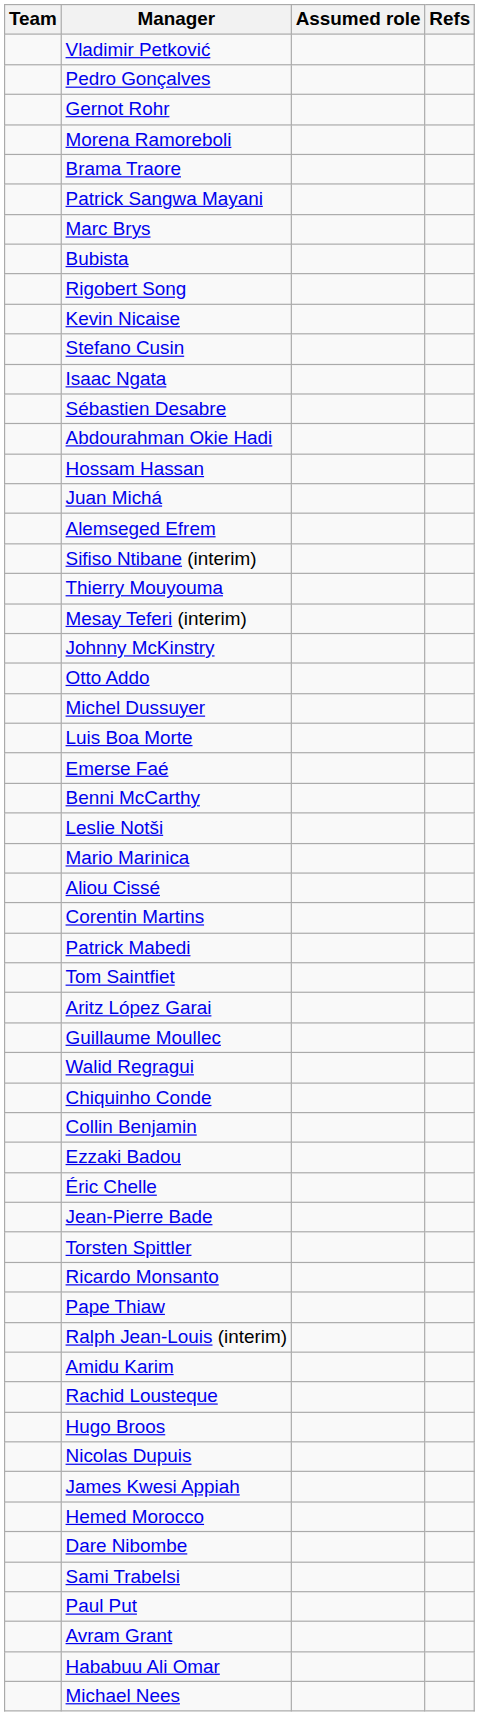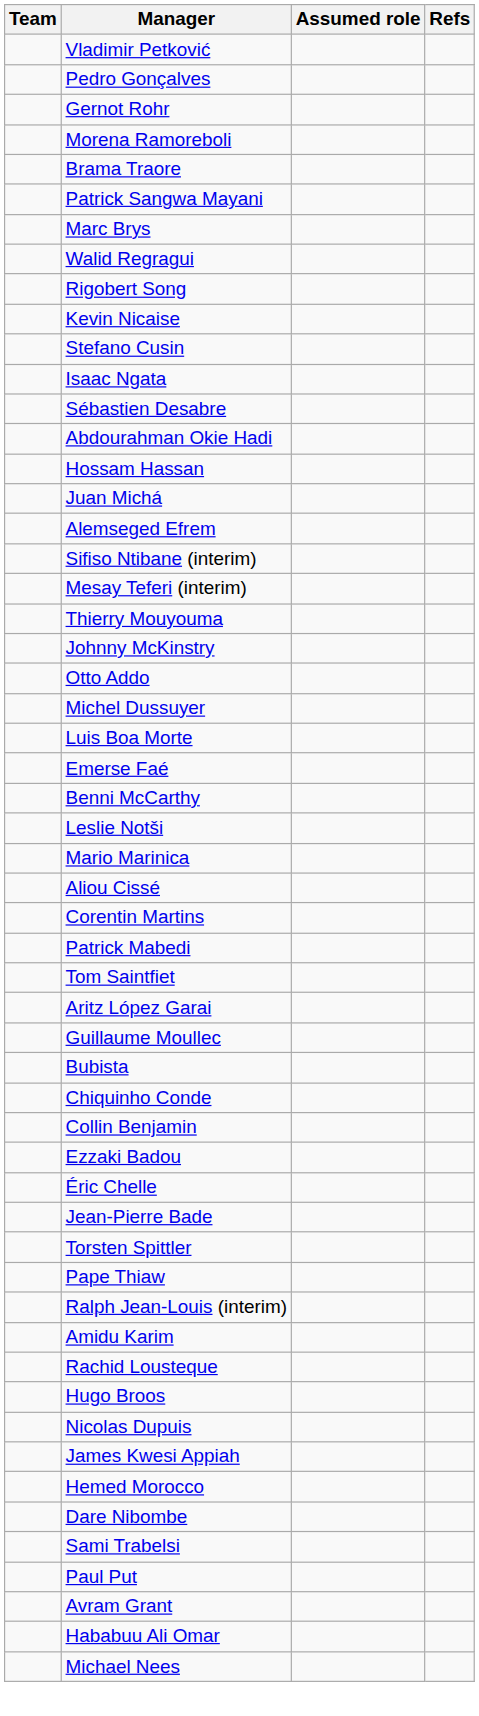 <table class="wikitable sortable">
 <tr>
 <th>Team</th>
 <th>Manager</th>
 <th>Assumed role</th>
 <th class=unsortable>Refs</th>
 </tr>
 <tr>
 <td></td>
 <td data-sort-value="Petkovic"> <a href='#'>Vladimir Petković</a></td>
 <td></td>
 <td align=center></td>
 </tr>
 <tr>
 <td></td>
 <td data-sort-value="Goncalves"> <a href='#'>Pedro Gonçalves</a></td>
 <td></td>
 <td align=center></td>
 </tr>
 <tr>
 <td></td>
 <td data-sort-value="Rohr"> <a href='#'>Gernot Rohr</a></td>
 <td></td>
 <td align=center></td>
 </tr>
 <tr>
 <td></td>
 <td data-sort-value="Ramoreboli"> <a href='#'>Morena Ramoreboli</a></td>
 <td></td>
 <td align=center></td>
 </tr>
 <tr>
 <td></td>
 <td data-sort-value="Traore"> <a href='#'>Brama Traore</a></td>
 <td></td>
 <td align=center></td>
 </tr>
 <tr>
 <td></td>
 <td data-sort-value="Sangwa Mayani"> <a href='#'>Patrick Sangwa Mayani</a></td>
 <td></td>
 <td align=center></td>
 </tr>
 <tr>
 <td></td>
 <td data-sort-value="Brys"> <a href='#'>Marc Brys</a></td>
 <td></td>
 <td align=center></td>
 </tr>
 <tr>
 <td></td>
-<td data-sort-value="Bubista"> <a href='#'>Bubista</a></td>
+<td data-sort-value="Regragui"> <a href='#'>Walid Regragui</a></td>
 <td></td>
 <td align=center></td>
 </tr>
 <tr>
 <td></td>
 <td data-sort-value="Song"> <a href='#'>Rigobert Song</a></td>
 <td></td>
 <td align=center></td>
 </tr>
 <tr>
 <td></td>
 <td data-sort-value="Nicaise"> <a href='#'>Kevin Nicaise</a></td>
 <td></td>
 <td align=center></td>
 </tr>
 <tr>
 <td></td>
 <td data-sort-value="Cusin"> <a href='#'>Stefano Cusin</a></td>
 <td></td>
 <td align=center></td>
 </tr>
 <tr>
 <td></td>
 <td data-sort-value="Ngata"> <a href='#'>Isaac Ngata</a></td>
 <td></td>
 <td align=center></td>
 </tr>
 <tr>
 <td></td>
 <td data-sort-value="Desabre"> <a href='#'>Sébastien Desabre</a></td>
 <td></td>
 <td align=center></td>
 </tr>
 <tr>
 <td></td>
 <td data-sort-value="Okie Hadi"> <a href='#'>Abdourahman Okie Hadi</a></td>
 <td></td>
 <td align=center></td>
 </tr>
 <tr>
 <td></td>
 <td data-sort-value="Hassan"> <a href='#'>Hossam Hassan</a></td>
 <td></td>
 <td align=center></td>
 </tr>
 <tr>
 <td></td>
 <td data-sort-value="Micha"> <a href='#'>Juan Michá</a></td>
 <td></td>
 <td align=center></td>
 </tr>
 <tr>
 <td></td>
 <td data-sort-value="Efrem"> <a href='#'>Alemseged Efrem</a></td>
 <td></td>
 <td align=center></td>
 </tr>
 <tr>
 <td></td>
 <td data-sort-value="Ntibane"> <a href='#'>Sifiso Ntibane</a> (interim)</td>
 <td></td>
 <td align=center></td>
 </tr>
 <tr>
 <td></td>
-<td data-sort-value="Mouyouma"> <a href='#'>Thierry Mouyouma</a></td>
+<td data-sort-value="Teferi"> <a href='#'>Mesay Teferi</a> (interim)</td>
 <td></td>
 <td align=center></td>
 </tr>
 <tr>
 <td></td>
-<td data-sort-value="Teferi"> <a href='#'>Mesay Teferi</a> (interim)</td>
+<td data-sort-value="Mouyouma"> <a href='#'>Thierry Mouyouma</a></td>
 <td></td>
 <td align=center></td>
 </tr>
 <tr>
 <td></td>
 <td data-sort-value="McKinstry"> <a href='#'>Johnny McKinstry</a></td>
 <td></td>
 <td align=center></td>
 </tr>
 <tr>
 <td></td>
 <td data-sort-value="Addo"> <a href='#'>Otto Addo</a></td>
 <td></td>
 <td align=center></td>
 </tr>
 <tr>
 <td></td>
 <td data-sort-value="Dussuyer"> <a href='#'>Michel Dussuyer</a></td>
 <td></td>
 <td align=center></td>
 </tr>
 <tr>
 <td></td>
 <td data-sort-value="Boa Morte"> <a href='#'>Luis Boa Morte</a></td>
 <td></td>
 <td align=center></td>
 </tr>
 <tr>
 <td></td>
 <td data-sort-value="Fae"> <a href='#'>Emerse Faé</a></td>
 <td></td>
 <td align=center></td>
 </tr>
 <tr>
 <td></td>
 <td data-sort-value="McCarthy"> <a href='#'>Benni McCarthy</a></td>
 <td></td>
 <td align=center></td>
 </tr>
 <tr>
 <td></td>
 <td data-sort-value="Notsi"> <a href='#'>Leslie Notši</a></td>
 <td></td>
 <td align=center></td>
 </tr>
 <tr>
 <td></td>
 <td data-sort-value="Marinica"> <a href='#'>Mario Marinica</a></td>
 <td></td>
 <td align=center></td>
 </tr>
 <tr>
 <td></td>
 <td data-sort-value="Cissé"> <a href='#'>Aliou Cissé</a></td>
 <td></td>
 <td align=center></td>
 </tr>
 <tr>
 <td></td>
 <td data-sort-value="Martins"> <a href='#'>Corentin Martins</a></td>
 <td></td>
 <td align=center></td>
 </tr>
 <tr>
 <td></td>
 <td data-sort-value="Mabedi"> <a href='#'>Patrick Mabedi</a></td>
 <td></td>
 <td align=center></td>
 </tr>
 <tr>
 <td></td>
 <td data-sort-value="Saintfiet"> <a href='#'>Tom Saintfiet</a></td>
 <td></td>
 <td align=center></td>
 </tr>
 <tr>
 <td></td>
 <td data-sort-value="López Garai"> <a href='#'>Aritz López Garai</a></td>
 <td></td>
 <td align=center></td>
 </tr>
 <tr>
 <td></td>
 <td data-sort-value="Moullec"> <a href='#'>Guillaume Moullec</a></td>
 <td></td>
 <td align=center></td>
 </tr>
 <tr>
 <td></td>
-<td data-sort-value="Regragui"> <a href='#'>Walid Regragui</a></td>
+<td data-sort-value="Bubista"> <a href='#'>Bubista</a></td>
 <td></td>
 <td align=center></td>
 </tr>
 <tr>
 <td></td>
 <td data-sort-value="Conde"> <a href='#'>Chiquinho Conde</a></td>
 <td></td>
 <td align=center></td>
 </tr>
 <tr>
 <td></td>
 <td data-sort-value="Benjamin"> <a href='#'>Collin Benjamin</a></td>
 <td></td>
 <td align=center></td>
 </tr>
 <tr>
 <td></td>
 <td data-sort-value="Badou"> <a href='#'>Ezzaki Badou</a></td>
 <td></td>
 <td align=center></td>
 </tr>
 <tr>
 <td></td>
 <td data-sort-value="Chelle"> <a href='#'>Éric Chelle</a></td>
 <td></td>
 <td align=center></td>
 </tr>
 <tr>
 <td></td>
 <td data-sort-value="Bade"> <a href='#'>Jean-Pierre Bade</a></td>
 <td></td>
 <td align=center></td>
 </tr>
 <tr>
 <td></td>
 <td data-sort-value="Spittler"> <a href='#'>Torsten Spittler</a></td>
-<td></td>
-<td align=center></td>
-</tr>
-<tr>
-<td></td>
-<td data-sort-value="Monsanto"> <a href='#'>Ricardo Monsanto</a></td>
 <td></td>
 <td align=center></td>
 </tr>
 <tr>
 <td></td>
 <td data-sort-value="Thiaw"> <a href='#'>Pape Thiaw</a></td>
 <td></td>
 <td align=center></td>
 </tr>
 <tr>
 <td></td>
 <td data-sort-value="Jean-Louis"> <a href='#'>Ralph Jean-Louis</a> (interim)</td>
 <td></td>
 <td align=center></td>
 </tr>
 <tr>
 <td></td>
 <td data-sort-value="Karim"> <a href='#'>Amidu Karim</a></td>
 <td></td>
 <td align=center></td>
 </tr>
 <tr>
 <td></td>
 <td data-sort-value="Lousteque"> <a href='#'>Rachid Lousteque</a></td>
 <td></td>
 <td align=center></td>
 </tr>
 <tr>
 <td></td>
 <td data-sort-value="Broos"> <a href='#'>Hugo Broos</a></td>
 <td></td>
 <td align=center></td>
 </tr>
 <tr>
 <td></td>
 <td data-sort-value="Dupuis"> <a href='#'>Nicolas Dupuis</a></td>
 <td></td>
 <td align=center></td>
 </tr>
 <tr>
 <td></td>
 <td data-sort-value="Appiah"> <a href='#'>James Kwesi Appiah</a></td>
 <td></td>
 <td align=center></td>
 </tr>
 <tr>
 <td></td>
 <td data-sort-value="Morocco"> <a href='#'>Hemed Morocco</a></td>
 <td></td>
 <td align=center></td>
 </tr>
 <tr>
 <td></td>
 <td data-sort-value="Nibombe"> <a href='#'>Dare Nibombe</a></td>
 <td></td>
 <td align=center></td>
 </tr>
 <tr>
 <td></td>
 <td data-sort-value="Trabelsi"> <a href='#'>Sami Trabelsi</a></td>
 <td></td>
 <td align=center></td>
 </tr>
 <tr>
 <td></td>
 <td data-sort-value="Put"> <a href='#'>Paul Put</a></td>
 <td></td>
 <td align=center></td>
 </tr>
 <tr>
 <td></td>
 <td data-sort-value="Grant"> <a href='#'>Avram Grant</a></td>
 <td></td>
 <td align=center></td>
 </tr>
 <tr>
 <td></td>
 <td data-sort-value="Omar"> <a href='#'>Hababuu Ali Omar</a></td>
 <td></td>
 <td align=center></td>
 </tr>
 <tr>
 <td></td>
 <td data-sort-value="Nees"> <a href='#'>Michael Nees</a></td>
 <td></td>
 <td align=center></td>
 </tr>
 </table>
